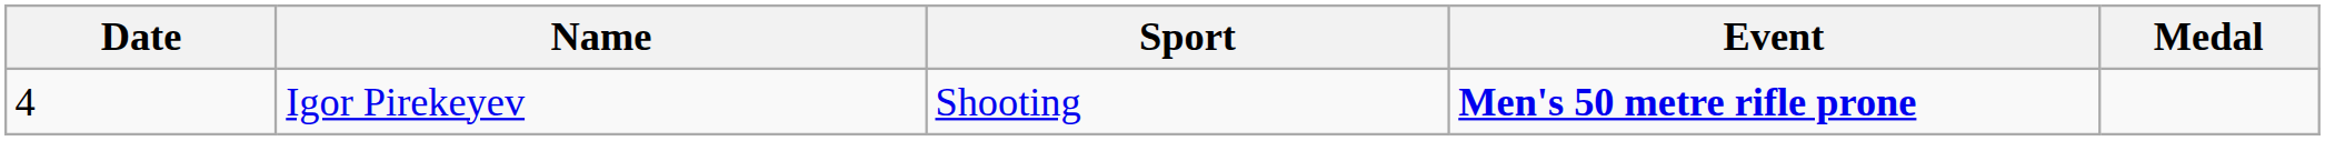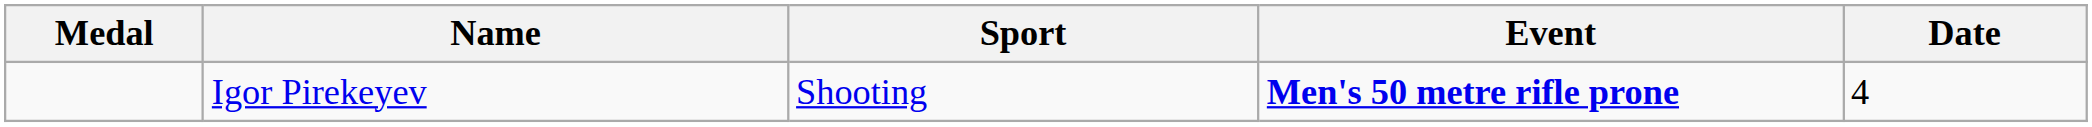 <table class="wikitable sortable">
 <tr>
-<th width="100">Date</th>
+<th width="80">Medal</th>
 <th width="250">Name</th>
 <th width="200">Sport</th>
 <th width="250">Event</th>
-<th width="80">Medal</th>
+<th width="100">Date</th>
 </tr>
 <tr>
-<td>4</td>
+<td></td>
 <td><a href='#'>Igor Pirekeyev</a></td>
 <td><a href='#'>Shooting</a></td>
 <td><strong><a href='#'>Men's 50 metre rifle prone</a></strong></td>
-<td></td>
+<td>4</td>
 </tr>
 </table>
